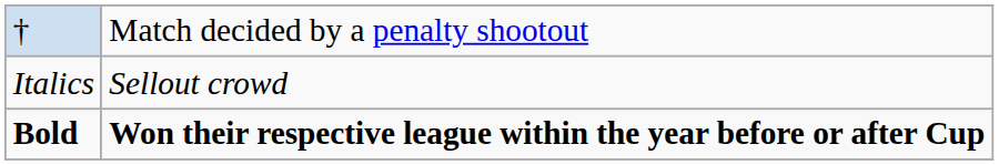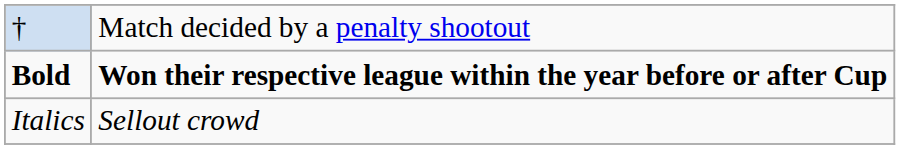 <table class="wikitable">
 <tr>
 <td style="background-color:#cedff2">†</td>
 <td>Match decided by a <a href='#'>penalty shootout</a></td>
 </tr>
 <tr>
+<td><strong>Bold</strong></td>
+<td><strong>Won their respective league within the year before or after Cup</strong></td>
+</tr>
+<tr>
 <td><em>Italics</em></td>
 <td><em>Sellout crowd</em></td>
 </tr>
-<tr>
-<td><strong>Bold</strong></td>
-<td><strong>Won their respective league within the year before or after Cup</strong></td>
-</tr>
 </table>
